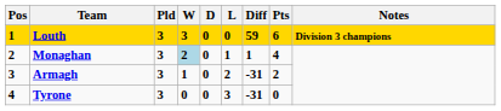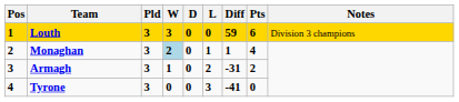 <table class="wikitable" style="text-align: centre;">
 <tr>
 <th width=20>Pos</th>
 <th width=150>Team</th>
 <th width=20>Pld</th>
 <th width=20>W</th>
 <th width=20>D</th>
 <th width=20>L</th>
 <th width=20>Diff</th>
 <th width=20>Pts</th>
 <th width=250>Notes</th>
 </tr>
 <tr style="background:gold;">
 <td><strong>1</strong></td>
 <td align=left><strong> <a href='#'>Louth</a> </strong></td>
 <td><strong>3</strong></td>
 <td><strong>3</strong></td>
 <td><strong>0</strong></td>
 <td><strong>0</strong></td>
 <td><strong>59</strong></td>
 <td><strong>6</strong></td>
-<td><strong><small> Division 3 champions</small></strong></td>
+<td><small> Division 3 champions</small></td>
 </tr>
 <tr>
 <td><strong>2</strong></td>
 <td align=left><strong> <a href='#'>Monaghan</a> </strong></td>
 <td><strong>3</strong></td>
 <td style="background: lightblue;"><strong>2</strong></td>
 <td><strong>0</strong></td>
 <td><strong>1</strong></td>
 <td><strong>1</strong></td>
 <td><strong>4</strong></td>
 </tr>
 <tr>
 <td><strong>3</strong></td>
 <td align=left><strong> <a href='#'>Armagh</a> </strong></td>
 <td><strong>3</strong></td>
 <td><strong>1</strong></td>
 <td><strong>0</strong></td>
 <td><strong>2</strong></td>
 <td><strong>-31</strong></td>
 <td><strong>2</strong></td>
 </tr>
 <tr>
 <td><strong>4</strong></td>
 <td align=left><strong> <a href='#'>Tyrone</a> </strong></td>
 <td><strong>3</strong></td>
 <td><strong>0</strong></td>
 <td><strong>0</strong></td>
 <td><strong>3</strong></td>
-<td><strong>-31</strong></td>
+<td><strong>-41</strong></td>
 <td><strong>0</strong></td>
 </tr>
 </table>
